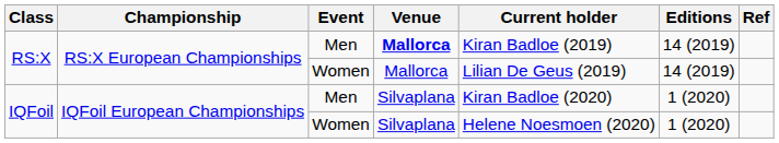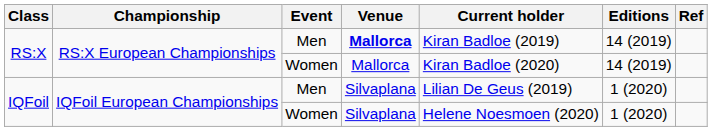 <table class="wikitable sortable" style="text-align:center;">
 <tr>
 <th>Class</th>
 <th>Championship</th>
 <th>Event</th>
 <th>Venue</th>
 <th>Current holder</th>
 <th>Editions</th>
 <th>Ref</th>
 </tr>
 <tr>
 <td rowspan=2><a href='#'>RS:X</a></td>
 <td rowspan=2><a href='#'>RS:X European Championships</a></td>
 <td>Men</td>
 <td><strong> <a href='#'>Mallorca</a></strong></td>
 <td align=left> <a href='#'>Kiran Badloe</a> (2019)</td>
 <td>14 (2019)</td>
 <td></td>
 </tr>
 <tr>
 <td>Women</td>
 <td> <a href='#'>Mallorca</a></td>
-<td align=left> <a href='#'>Lilian De Geus</a> (2019)</td>
+<td align=left> <a href='#'>Kiran Badloe</a> (2020)</td>
 <td>14 (2019)</td>
 <td></td>
 </tr>
 <tr>
 <td rowspan=2><a href='#'>IQFoil</a></td>
 <td rowspan=2><a href='#'>IQFoil European Championships</a></td>
 <td>Men</td>
 <td> <a href='#'>Silvaplana</a></td>
-<td align=left> <a href='#'>Kiran Badloe</a> (2020)</td>
+<td align=left> <a href='#'>Lilian De Geus</a> (2019)</td>
 <td>1 (2020)</td>
 <td></td>
 </tr>
 <tr>
 <td>Women</td>
 <td> <a href='#'>Silvaplana</a></td>
 <td align=left> <a href='#'>Helene Noesmoen</a> (2020)</td>
 <td>1 (2020)</td>
 <td></td>
 </tr>
 </table>
